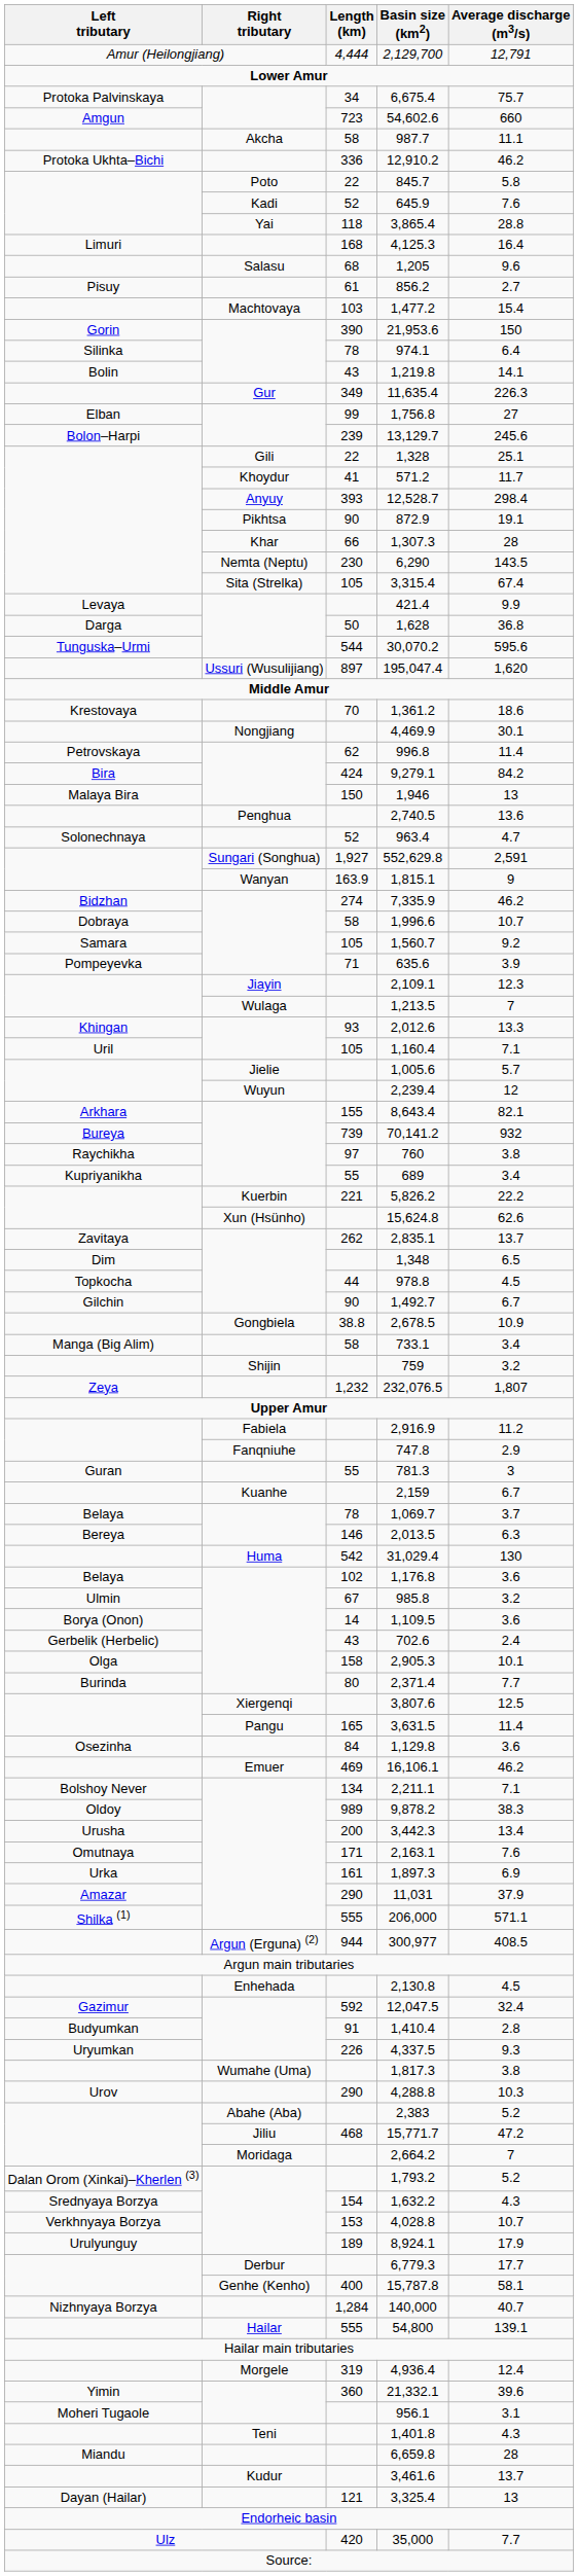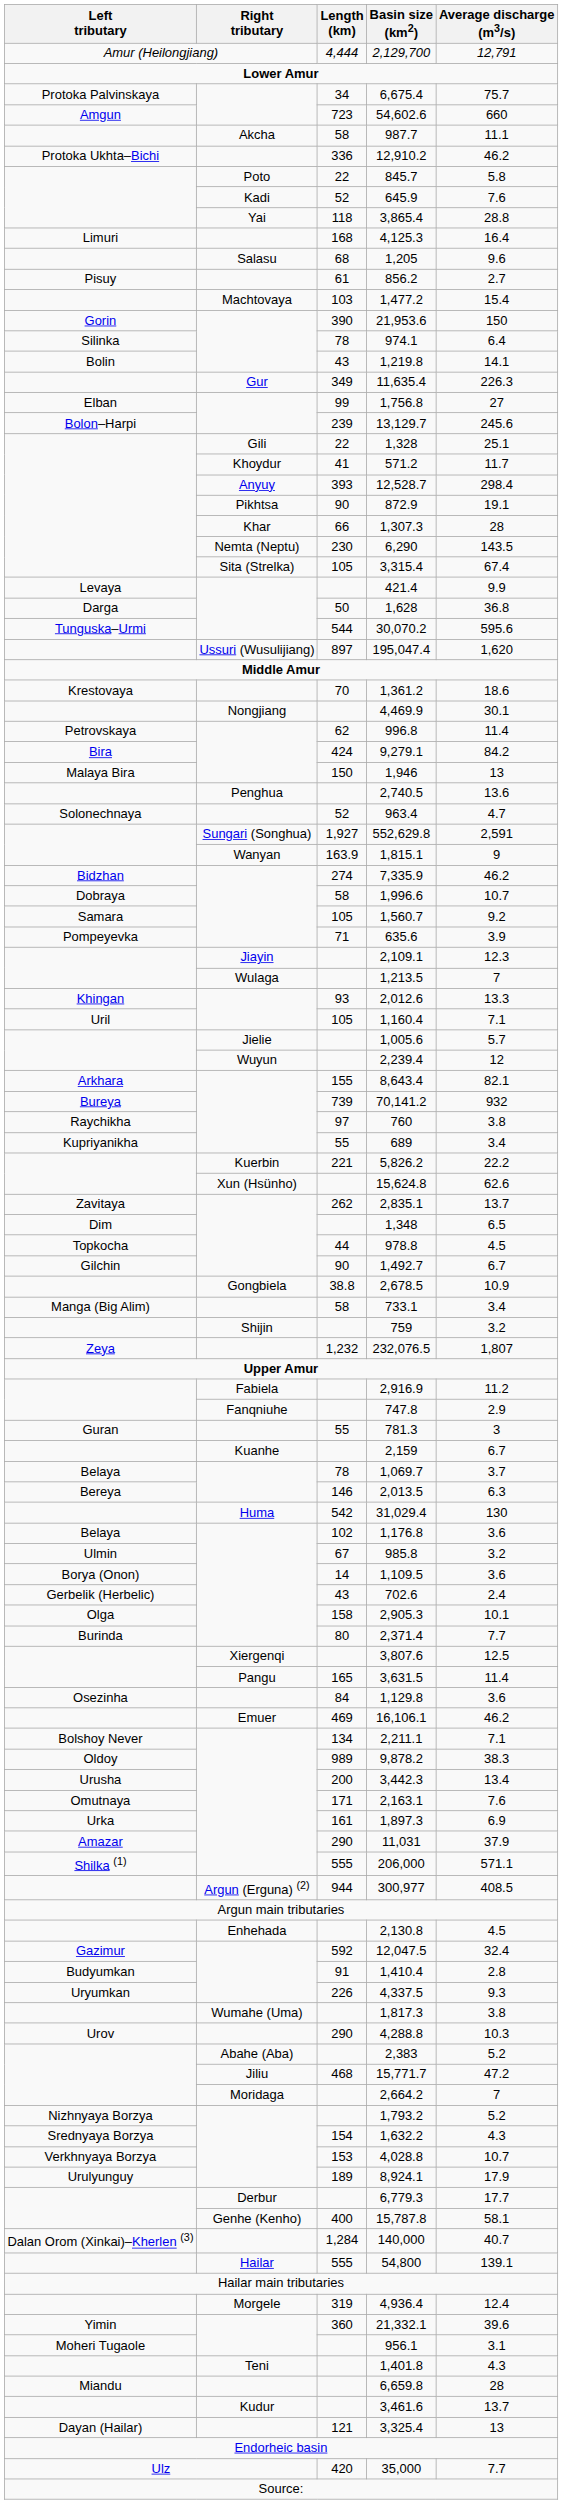 <table class="wikitable" style="text-align:center;">
 <tr>
 <th>Left<br>tributary</th>
 <th>Right<br>tributary</th>
 <th>Length<br>(km)</th>
 <th>Basin size<br>(km<sup>2</sup>)</th>
 <th>Average discharge<br>(m<sup>3</sup>/s)</th>
 </tr>
 <tr>
 <td colspan="2"><em>Amur (Heilongjiang)</em></td>
 <td><em>4,444</em></td>
 <td><em>2,129,700</em></td>
 <td><em>12,791</em></td>
 </tr>
 <tr>
 <td colspan="5"><strong>Lower Amur</strong></td>
 </tr>
 <tr>
 <td>Protoka Palvinskaya</td>
 <td rowspan="2"></td>
 <td>34</td>
 <td>6,675.4</td>
 <td>75.7</td>
 </tr>
 <tr>
 <td><a href='#'>Amgun</a></td>
 <td>723</td>
 <td>54,602.6</td>
 <td>660</td>
 </tr>
 <tr>
 <td></td>
 <td>Akcha</td>
 <td>58</td>
 <td>987.7</td>
 <td>11.1</td>
 </tr>
 <tr>
 <td>Protoka Ukhta–<a href='#'>Bichi</a></td>
 <td></td>
 <td>336</td>
 <td>12,910.2</td>
 <td>46.2</td>
 </tr>
 <tr>
 <td rowspan="3"></td>
 <td>Poto</td>
 <td>22</td>
 <td>845.7</td>
 <td>5.8</td>
 </tr>
 <tr>
 <td>Kadi</td>
 <td>52</td>
 <td>645.9</td>
 <td>7.6</td>
 </tr>
 <tr>
 <td>Yai</td>
 <td>118</td>
 <td>3,865.4</td>
 <td>28.8</td>
 </tr>
 <tr>
 <td>Limuri</td>
 <td></td>
 <td>168</td>
 <td>4,125.3</td>
 <td>16.4</td>
 </tr>
 <tr>
 <td></td>
 <td>Salasu</td>
 <td>68</td>
 <td>1,205</td>
 <td>9.6</td>
 </tr>
 <tr>
 <td>Pisuy</td>
 <td></td>
 <td>61</td>
 <td>856.2</td>
 <td>2.7</td>
 </tr>
 <tr>
 <td></td>
 <td>Machtovaya</td>
 <td>103</td>
 <td>1,477.2</td>
 <td>15.4</td>
 </tr>
 <tr>
 <td><a href='#'>Gorin</a></td>
 <td rowspan="3"></td>
 <td>390</td>
 <td>21,953.6</td>
 <td>150</td>
 </tr>
 <tr>
 <td>Silinka</td>
 <td>78</td>
 <td>974.1</td>
 <td>6.4</td>
 </tr>
 <tr>
 <td>Bolin</td>
 <td>43</td>
 <td>1,219.8</td>
 <td>14.1</td>
 </tr>
 <tr>
 <td></td>
 <td><a href='#'>Gur</a></td>
 <td>349</td>
 <td>11,635.4</td>
 <td>226.3</td>
 </tr>
 <tr>
 <td>Elban</td>
 <td rowspan="2"></td>
 <td>99</td>
 <td>1,756.8</td>
 <td>27</td>
 </tr>
 <tr>
 <td><a href='#'>Bolon</a>–Harpi</td>
 <td>239</td>
 <td>13,129.7</td>
 <td>245.6</td>
 </tr>
 <tr>
 <td rowspan="7"></td>
 <td>Gili</td>
 <td>22</td>
 <td>1,328</td>
 <td>25.1</td>
 </tr>
 <tr>
 <td>Khoydur</td>
 <td>41</td>
 <td>571.2</td>
 <td>11.7</td>
 </tr>
 <tr>
 <td><a href='#'>Anyuy</a></td>
 <td>393</td>
 <td>12,528.7</td>
 <td>298.4</td>
 </tr>
 <tr>
 <td>Pikhtsa</td>
 <td>90</td>
 <td>872.9</td>
 <td>19.1</td>
 </tr>
 <tr>
 <td>Khar</td>
 <td>66</td>
 <td>1,307.3</td>
 <td>28</td>
 </tr>
 <tr>
 <td>Nemta (Neptu)</td>
 <td>230</td>
 <td>6,290</td>
 <td>143.5</td>
 </tr>
 <tr>
 <td>Sita (Strelka)</td>
 <td>105</td>
 <td>3,315.4</td>
 <td>67.4</td>
 </tr>
 <tr>
 <td>Levaya</td>
 <td rowspan="3"></td>
 <td></td>
 <td>421.4</td>
 <td>9.9</td>
 </tr>
 <tr>
 <td>Darga</td>
 <td>50</td>
 <td>1,628</td>
 <td>36.8</td>
 </tr>
 <tr>
 <td><a href='#'>Tunguska</a>–<a href='#'>Urmi</a></td>
 <td>544</td>
 <td>30,070.2</td>
 <td>595.6</td>
 </tr>
 <tr>
 <td></td>
 <td><a href='#'>Ussuri</a> (Wusulijiang)</td>
 <td>897</td>
 <td>195,047.4</td>
 <td>1,620</td>
 </tr>
 <tr>
 <td colspan="5"><strong>Middle Amur</strong></td>
 </tr>
 <tr>
 <td>Krestovaya</td>
 <td></td>
 <td>70</td>
 <td>1,361.2</td>
 <td>18.6</td>
 </tr>
 <tr>
 <td></td>
 <td>Nongjiang</td>
 <td></td>
 <td>4,469.9</td>
 <td>30.1</td>
 </tr>
 <tr>
 <td>Petrovskaya</td>
 <td rowspan="3"></td>
 <td>62</td>
 <td>996.8</td>
 <td>11.4</td>
 </tr>
 <tr>
 <td><a href='#'>Bira</a></td>
 <td>424</td>
 <td>9,279.1</td>
 <td>84.2</td>
 </tr>
 <tr>
 <td>Malaya Bira</td>
 <td>150</td>
 <td>1,946</td>
 <td>13</td>
 </tr>
 <tr>
 <td></td>
 <td>Penghua</td>
 <td></td>
 <td>2,740.5</td>
 <td>13.6</td>
 </tr>
 <tr>
 <td>Solonechnaya</td>
 <td></td>
 <td>52</td>
 <td>963.4</td>
 <td>4.7</td>
 </tr>
 <tr>
 <td rowspan="2"></td>
 <td><a href='#'>Sungari</a> (Songhua)</td>
 <td>1,927</td>
 <td>552,629.8</td>
 <td>2,591</td>
 </tr>
 <tr>
 <td>Wanyan</td>
 <td>163.9</td>
 <td>1,815.1</td>
 <td>9</td>
 </tr>
 <tr>
 <td><a href='#'>Bidzhan</a></td>
 <td rowspan="4"></td>
 <td>274</td>
 <td>7,335.9</td>
 <td>46.2</td>
 </tr>
 <tr>
 <td>Dobraya</td>
 <td>58</td>
 <td>1,996.6</td>
 <td>10.7</td>
 </tr>
 <tr>
 <td>Samara</td>
 <td>105</td>
 <td>1,560.7</td>
 <td>9.2</td>
 </tr>
 <tr>
 <td>Pompeyevka</td>
 <td>71</td>
 <td>635.6</td>
 <td>3.9</td>
 </tr>
 <tr>
 <td rowspan="2"></td>
 <td><a href='#'>Jiayin</a></td>
 <td></td>
 <td>2,109.1</td>
 <td>12.3</td>
 </tr>
 <tr>
 <td>Wulaga</td>
 <td></td>
 <td>1,213.5</td>
 <td>7</td>
 </tr>
 <tr>
 <td><a href='#'>Khingan</a></td>
 <td rowspan="2"></td>
 <td>93</td>
 <td>2,012.6</td>
 <td>13.3</td>
 </tr>
 <tr>
 <td>Uril</td>
 <td>105</td>
 <td>1,160.4</td>
 <td>7.1</td>
 </tr>
 <tr>
 <td rowspan="2"></td>
 <td>Jielie</td>
 <td></td>
 <td>1,005.6</td>
 <td>5.7</td>
 </tr>
 <tr>
 <td>Wuyun</td>
 <td></td>
 <td>2,239.4</td>
 <td>12</td>
 </tr>
 <tr>
 <td><a href='#'>Arkhara</a></td>
 <td rowspan="4"></td>
 <td>155</td>
 <td>8,643.4</td>
 <td>82.1</td>
 </tr>
 <tr>
 <td><a href='#'>Bureya</a></td>
 <td>739</td>
 <td>70,141.2</td>
 <td>932</td>
 </tr>
 <tr>
 <td>Raychikha</td>
 <td>97</td>
 <td>760</td>
 <td>3.8</td>
 </tr>
 <tr>
 <td>Kupriyanikha</td>
 <td>55</td>
 <td>689</td>
 <td>3.4</td>
 </tr>
 <tr>
 <td rowspan="2"></td>
 <td>Kuerbin</td>
 <td>221</td>
 <td>5,826.2</td>
 <td>22.2</td>
 </tr>
 <tr>
 <td>Xun (Hsünho)</td>
 <td></td>
 <td>15,624.8</td>
 <td>62.6</td>
 </tr>
 <tr>
 <td>Zavitaya</td>
 <td rowspan="4"></td>
 <td>262</td>
 <td>2,835.1</td>
 <td>13.7</td>
 </tr>
 <tr>
 <td>Dim</td>
 <td></td>
 <td>1,348</td>
 <td>6.5</td>
 </tr>
 <tr>
 <td>Topkocha</td>
 <td>44</td>
 <td>978.8</td>
 <td>4.5</td>
 </tr>
 <tr>
 <td>Gilchin</td>
 <td>90</td>
 <td>1,492.7</td>
 <td>6.7</td>
 </tr>
 <tr>
 <td></td>
 <td>Gongbiela</td>
 <td>38.8</td>
 <td>2,678.5</td>
 <td>10.9</td>
 </tr>
 <tr>
 <td>Manga (Big Alim)</td>
 <td></td>
 <td>58</td>
 <td>733.1</td>
 <td>3.4</td>
 </tr>
 <tr>
 <td></td>
 <td>Shijin</td>
 <td></td>
 <td>759</td>
 <td>3.2</td>
 </tr>
 <tr>
 <td><a href='#'>Zeya</a></td>
 <td></td>
 <td>1,232</td>
 <td>232,076.5</td>
 <td>1,807</td>
 </tr>
 <tr>
 <td colspan="5"><strong>Upper Amur</strong></td>
 </tr>
 <tr>
 <td rowspan="2"></td>
 <td>Fabiela</td>
 <td></td>
 <td>2,916.9</td>
 <td>11.2</td>
 </tr>
 <tr>
 <td>Fanqniuhe</td>
 <td></td>
 <td>747.8</td>
 <td>2.9</td>
 </tr>
 <tr>
 <td>Guran</td>
 <td></td>
 <td>55</td>
 <td>781.3</td>
 <td>3</td>
 </tr>
 <tr>
 <td></td>
 <td>Kuanhe</td>
 <td></td>
 <td>2,159</td>
 <td>6.7</td>
 </tr>
 <tr>
 <td>Belaya</td>
 <td rowspan="2"></td>
 <td>78</td>
 <td>1,069.7</td>
 <td>3.7</td>
 </tr>
 <tr>
 <td>Bereya</td>
 <td>146</td>
 <td>2,013.5</td>
 <td>6.3</td>
 </tr>
 <tr>
 <td></td>
 <td><a href='#'>Huma</a></td>
 <td>542</td>
 <td>31,029.4</td>
 <td>130</td>
 </tr>
 <tr>
 <td>Belaya</td>
 <td rowspan="6"></td>
 <td>102</td>
 <td>1,176.8</td>
 <td>3.6</td>
 </tr>
 <tr>
 <td>Ulmin</td>
 <td>67</td>
 <td>985.8</td>
 <td>3.2</td>
 </tr>
 <tr>
 <td>Borya (Onon)</td>
 <td>14</td>
 <td>1,109.5</td>
 <td>3.6</td>
 </tr>
 <tr>
 <td>Gerbelik (Herbelic)</td>
 <td>43</td>
 <td>702.6</td>
 <td>2.4</td>
 </tr>
 <tr>
 <td>Olga</td>
 <td>158</td>
 <td>2,905.3</td>
 <td>10.1</td>
 </tr>
 <tr>
 <td>Burinda</td>
 <td>80</td>
 <td>2,371.4</td>
 <td>7.7</td>
 </tr>
 <tr>
 <td rowspan="2"></td>
 <td>Xiergenqi</td>
 <td></td>
 <td>3,807.6</td>
 <td>12.5</td>
 </tr>
 <tr>
 <td>Pangu</td>
 <td>165</td>
 <td>3,631.5</td>
 <td>11.4</td>
 </tr>
 <tr>
 <td>Osezinha</td>
 <td></td>
 <td>84</td>
 <td>1,129.8</td>
 <td>3.6</td>
 </tr>
 <tr>
 <td></td>
 <td>Emuer</td>
 <td>469</td>
 <td>16,106.1</td>
 <td>46.2</td>
 </tr>
 <tr>
 <td>Bolshoy Never</td>
 <td rowspan="7"></td>
 <td>134</td>
 <td>2,211.1</td>
 <td>7.1</td>
 </tr>
 <tr>
 <td>Oldoy</td>
 <td>989</td>
 <td>9,878.2</td>
 <td>38.3</td>
 </tr>
 <tr>
 <td>Urusha</td>
 <td>200</td>
 <td>3,442.3</td>
 <td>13.4</td>
 </tr>
 <tr>
 <td>Omutnaya</td>
 <td>171</td>
 <td>2,163.1</td>
 <td>7.6</td>
 </tr>
 <tr>
 <td>Urka</td>
 <td>161</td>
 <td>1,897.3</td>
 <td>6.9</td>
 </tr>
 <tr>
 <td><a href='#'>Amazar</a></td>
 <td>290</td>
 <td>11,031</td>
 <td>37.9</td>
 </tr>
 <tr>
 <td><a href='#'>Shilka</a> <sup>(1)</sup></td>
 <td>555</td>
 <td>206,000</td>
 <td>571.1</td>
 </tr>
 <tr>
 <td></td>
 <td><a href='#'>Argun</a> (Erguna) <sup>(2)</sup></td>
 <td>944</td>
 <td>300,977</td>
 <td>408.5</td>
 </tr>
 <tr>
 <td colspan="5">Argun main tributaries</td>
 </tr>
 <tr>
 <td></td>
 <td>Enhehada</td>
 <td></td>
 <td>2,130.8</td>
 <td>4.5</td>
 </tr>
 <tr>
 <td><a href='#'>Gazimur</a></td>
 <td rowspan="3"></td>
 <td>592</td>
 <td>12,047.5</td>
 <td>32.4</td>
 </tr>
 <tr>
 <td>Budyumkan</td>
 <td>91</td>
 <td>1,410.4</td>
 <td>2.8</td>
 </tr>
 <tr>
 <td>Uryumkan</td>
 <td>226</td>
 <td>4,337.5</td>
 <td>9.3</td>
 </tr>
 <tr>
 <td></td>
 <td>Wumahe (Uma)</td>
 <td></td>
 <td>1,817.3</td>
 <td>3.8</td>
 </tr>
 <tr>
 <td>Urov</td>
 <td></td>
 <td>290</td>
 <td>4,288.8</td>
 <td>10.3</td>
 </tr>
 <tr>
 <td rowspan="3"></td>
 <td>Abahe (Aba)</td>
 <td></td>
 <td>2,383</td>
 <td>5.2</td>
 </tr>
 <tr>
 <td>Jiliu</td>
 <td>468</td>
 <td>15,771.7</td>
 <td>47.2</td>
 </tr>
 <tr>
 <td>Moridaga</td>
 <td></td>
 <td>2,664.2</td>
 <td>7</td>
 </tr>
 <tr>
-<td>Dalan Orom (Xinkai)–<a href='#'>Kherlen</a> <sup>(3)</sup></td>
+<td>Nizhnyaya Borzya</td>
 <td rowspan="4"></td>
 <td></td>
 <td>1,793.2</td>
 <td>5.2</td>
 </tr>
 <tr>
 <td>Srednyaya Borzya</td>
 <td>154</td>
 <td>1,632.2</td>
 <td>4.3</td>
 </tr>
 <tr>
 <td>Verkhnyaya Borzya</td>
 <td>153</td>
 <td>4,028.8</td>
 <td>10.7</td>
 </tr>
 <tr>
 <td>Urulyunguy</td>
 <td>189</td>
 <td>8,924.1</td>
 <td>17.9</td>
 </tr>
 <tr>
 <td rowspan="2"></td>
 <td>Derbur</td>
 <td></td>
 <td>6,779.3</td>
 <td>17.7</td>
 </tr>
 <tr>
 <td>Genhe (Kenho)</td>
 <td>400</td>
 <td>15,787.8</td>
 <td>58.1</td>
 </tr>
 <tr>
-<td>Nizhnyaya Borzya</td>
+<td>Dalan Orom (Xinkai)–<a href='#'>Kherlen</a> <sup>(3)</sup></td>
 <td></td>
 <td>1,284</td>
 <td>140,000</td>
 <td>40.7</td>
 </tr>
 <tr>
 <td></td>
 <td><a href='#'>Hailar</a></td>
 <td>555</td>
 <td>54,800</td>
 <td>139.1</td>
 </tr>
 <tr>
 <td colspan="5">Hailar main tributaries</td>
 </tr>
 <tr>
 <td></td>
 <td>Morgele</td>
 <td>319</td>
 <td>4,936.4</td>
 <td>12.4</td>
 </tr>
 <tr>
 <td>Yimin</td>
 <td rowspan="2"></td>
 <td>360</td>
 <td>21,332.1</td>
 <td>39.6</td>
 </tr>
 <tr>
 <td>Moheri Tugaole</td>
 <td></td>
 <td>956.1</td>
 <td>3.1</td>
 </tr>
 <tr>
 <td></td>
 <td>Teni</td>
 <td></td>
 <td>1,401.8</td>
 <td>4.3</td>
 </tr>
 <tr>
 <td>Miandu</td>
 <td></td>
 <td></td>
 <td>6,659.8</td>
 <td>28</td>
 </tr>
 <tr>
 <td></td>
 <td>Kudur</td>
 <td></td>
 <td>3,461.6</td>
 <td>13.7</td>
 </tr>
 <tr>
 <td>Dayan (Hailar)</td>
 <td></td>
 <td>121</td>
 <td>3,325.4</td>
 <td>13</td>
 </tr>
 <tr>
 <td colspan="5"><a href='#'>Endorheic basin</a></td>
 </tr>
 <tr>
 <td colspan="2"><a href='#'>Ulz</a></td>
 <td>420</td>
 <td>35,000</td>
 <td>7.7</td>
 </tr>
 <tr>
 <td colspan="5">Source:</td>
 </tr>
 </table>
